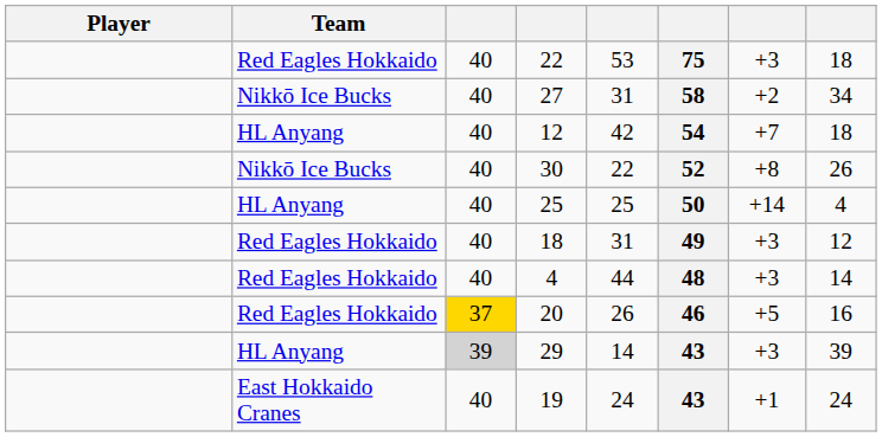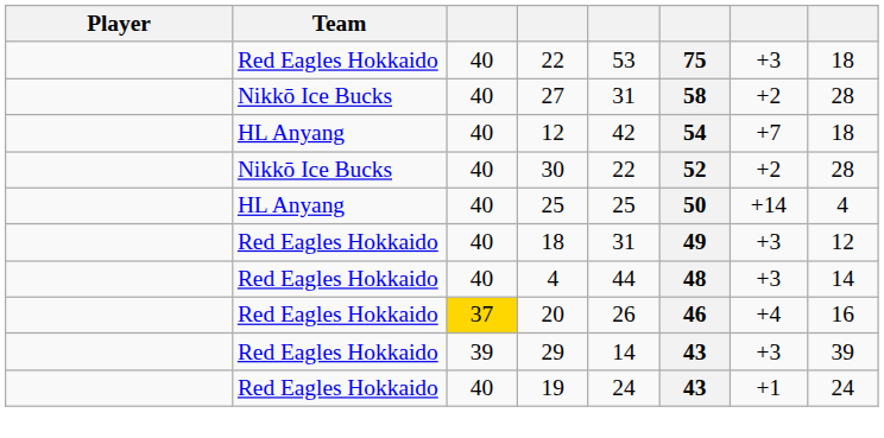 <table class="wikitable sortable" style="text-align: center">
 <tr>
 <th style="width: 15em;">Player</th>
 <th style="width: 13em;">Team</th>
 <th style="width: 4em;"></th>
 <th style="width: 4em;"></th>
 <th style="width: 4em;"></th>
 <th style="width: 4em;"></th>
 <th style="width: 4em;"></th>
 <th style="width: 4em;"></th>
 </tr>
 <tr>
 <td style="text-align:left;"> </td>
 <td style="text-align:left;"><a href='#'>Red Eagles Hokkaido</a></td>
 <td>40</td>
 <td>22</td>
 <td>53</td>
 <th>75</th>
 <td>+3</td>
 <td>18</td>
 </tr>
 <tr>
 <td style="text-align:left;"> </td>
 <td style="text-align:left;"><a href='#'>Nikkō Ice Bucks</a></td>
 <td>40</td>
 <td>27</td>
 <td>31</td>
 <th>58</th>
 <td>+2</td>
-<td>34</td>
+<td>28</td>
 </tr>
 <tr>
 <td style="text-align:left;"> </td>
 <td style="text-align:left;"><a href='#'>HL Anyang</a></td>
 <td>40</td>
 <td>12</td>
 <td>42</td>
 <th>54</th>
 <td>+7</td>
 <td>18</td>
 </tr>
 <tr>
 <td style="text-align:left;"> </td>
 <td style="text-align:left;"><a href='#'>Nikkō Ice Bucks</a></td>
 <td>40</td>
 <td>30</td>
 <td>22</td>
 <th>52</th>
-<td>+8</td>
-<td>26</td>
+<td>+2</td>
+<td>28</td>
 </tr>
 <tr>
 <td style="text-align:left;"> </td>
 <td style="text-align:left;"><a href='#'>HL Anyang</a></td>
 <td>40</td>
 <td>25</td>
 <td>25</td>
 <th>50</th>
 <td>+14</td>
 <td>4</td>
 </tr>
 <tr>
 <td style="text-align:left;"> </td>
 <td style="text-align:left;"><a href='#'>Red Eagles Hokkaido</a></td>
 <td>40</td>
 <td>18</td>
 <td>31</td>
 <th>49</th>
 <td>+3</td>
 <td>12</td>
 </tr>
 <tr>
 <td style="text-align:left;"> </td>
 <td style="text-align:left;"><a href='#'>Red Eagles Hokkaido</a></td>
 <td>40</td>
 <td>4</td>
 <td>44</td>
 <th>48</th>
 <td>+3</td>
 <td>14</td>
 </tr>
 <tr>
 <td style="text-align:left;"> </td>
 <td style="text-align:left;"><a href='#'>Red Eagles Hokkaido</a></td>
 <td style="background: gold;">37</td>
 <td>20</td>
 <td>26</td>
 <th>46</th>
-<td>+5</td>
+<td>+4</td>
 <td>16</td>
 </tr>
 <tr>
 <td style="text-align:left;"> </td>
-<td style="text-align:left;"><a href='#'>HL Anyang</a></td>
-<td style="background: lightgrey;">39</td>
+<td style="text-align:left;"><a href='#'>Red Eagles Hokkaido</a></td>
+<td>39</td>
 <td>29</td>
 <td>14</td>
 <th>43</th>
 <td>+3</td>
 <td>39</td>
 </tr>
 <tr>
 <td style="text-align:left;"> </td>
-<td style="text-align:left;"><a href='#'>East Hokkaido Cranes</a></td>
+<td style="text-align:left;"><a href='#'>Red Eagles Hokkaido</a></td>
 <td>40</td>
 <td>19</td>
 <td>24</td>
 <th>43</th>
 <td>+1</td>
 <td>24</td>
 </tr>
 </table>
